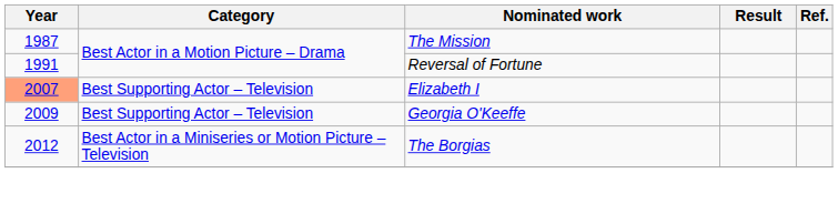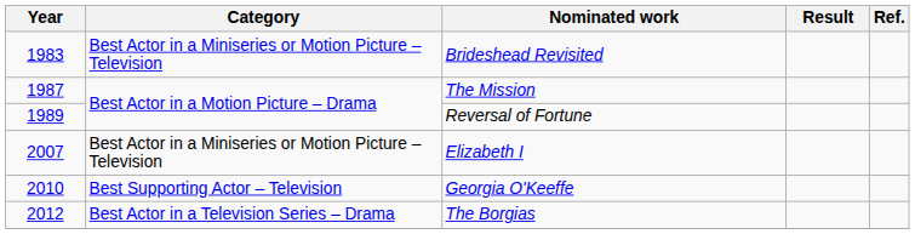 <table class=wikitable>
 <tr>
 <th scope="col" style="width:5em;">Year</th>
 <th scope="col" style="width:26em;">Category</th>
 <th scope="col" style="width:25em;">Nominated work</th>
 <th scope="col" style="width:5em;">Result</th>
 <th>Ref.</th>
 </tr>
 <tr>
+<td style="text-align:center;"><a href='#'>1983</a></td>
+<td><a href='#'>Best Actor in a Miniseries or Motion Picture – Television</a></td>
+<td><em><a href='#'>Brideshead Revisited</a></em></td>
+<td></td>
+<td style="text-align:center;"></td>
+</tr>
+<tr>
 <td style="text-align:center;"><a href='#'>1987</a></td>
 <td rowspan=2><a href='#'>Best Actor in a Motion Picture – Drama</a></td>
 <td><em><a href='#'>The Mission</a></em></td>
 <td></td>
 <td style="text-align:center;"></td>
 </tr>
 <tr>
-<td style="text-align:center;"><a href='#'>1991</a></td>
+<td style="text-align:center;"><a href='#'>1989</a></td>
 <td><em>Reversal of Fortune</em></td>
 <td></td>
 <td style="text-align:center;"></td>
 </tr>
 <tr>
-<td style="background: lightsalmon; text-align:center;"><a href='#'>2007</a></td>
-<td><a href='#'>Best Supporting Actor – Television</a></td>
+<td style="text-align:center;"><a href='#'>2007</a></td>
+<td>Best Actor in a Miniseries or Motion Picture – Television</td>
 <td><em><a href='#'>Elizabeth I</a></em></td>
 <td></td>
 <td style="text-align:center;"></td>
 </tr>
 <tr>
-<td style="text-align:center;"><a href='#'>2009</a></td>
+<td style="text-align:center;"><a href='#'>2010</a></td>
 <td><a href='#'>Best Supporting Actor – Television</a></td>
 <td><em><a href='#'>Georgia O'Keeffe</a></em></td>
 <td></td>
 <td style="text-align:center;"></td>
 </tr>
 <tr>
 <td style="text-align:center;"><a href='#'>2012</a></td>
-<td><a href='#'>Best Actor in a Miniseries or Motion Picture – Television</a></td>
+<td><a href='#'>Best Actor in a Television Series – Drama</a></td>
 <td><em><a href='#'>The Borgias</a></em></td>
 <td></td>
 <td style="text-align:center;"></td>
 </tr>
 <tr>
 </tr>
 </table>
